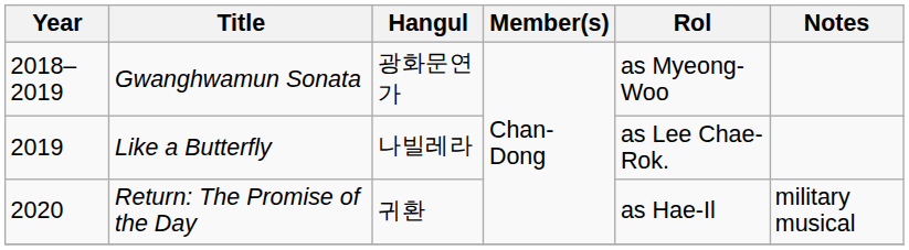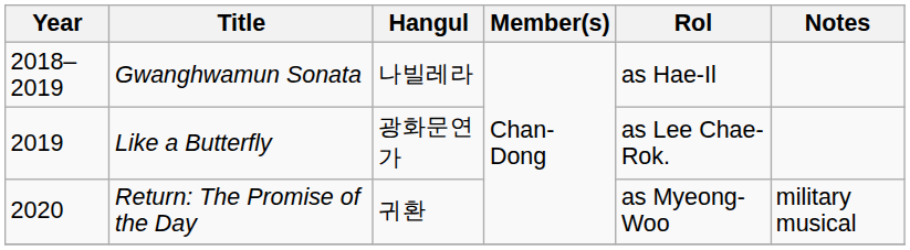 <table class="wikitable">
 <tr>
 <th>Year</th>
 <th>Title</th>
 <th>Hangul</th>
 <th>Member(s)</th>
 <th>Rol</th>
 <th>Notes</th>
 </tr>
 <tr>
 <td>2018–2019</td>
 <td><em>Gwanghwamun Sonata</em></td>
-<td>광화문연가</td>
+<td>나빌레라</td>
 <td rowspan="3">Chan-Dong</td>
-<td>as Myeong-Woo</td>
+<td>as Hae-Il</td>
 <td></td>
 </tr>
 <tr>
 <td>2019</td>
 <td><em>Like a Butterfly</em></td>
-<td>나빌레라</td>
+<td>광화문연가</td>
 <td>as Lee Chae-Rok.</td>
 <td></td>
 </tr>
 <tr>
 <td>2020</td>
 <td><em>Return: The Promise of the Day</em></td>
 <td>귀환</td>
-<td>as Hae-Il</td>
+<td>as Myeong-Woo</td>
 <td>military musical</td>
 </tr>
 <tr>
 </tr>
 </table>
